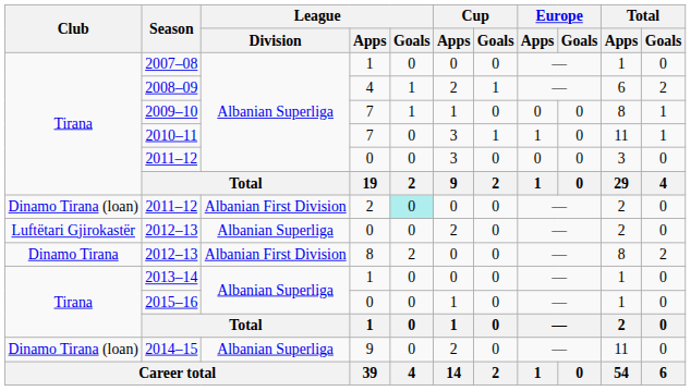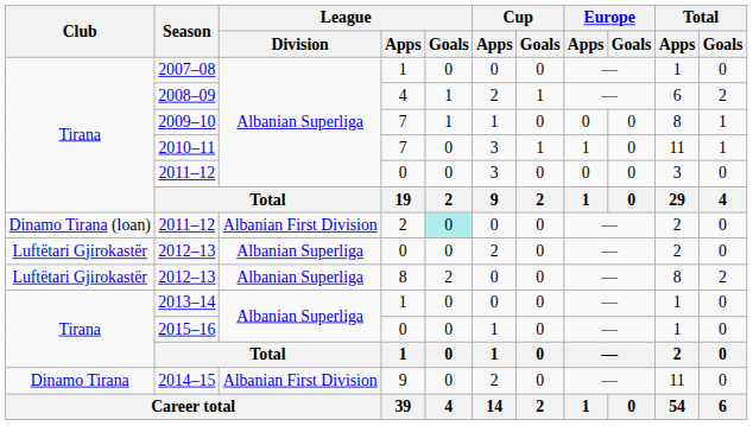 <table class="wikitable" style="text-align: center;">
 <tr>
 <th rowspan="2">Club</th>
 <th rowspan="2">Season</th>
 <th colspan="3">League</th>
 <th colspan="2">Cup</th>
 <th colspan="2"><a href='#'>Europe</a></th>
 <th colspan="2">Total</th>
 </tr>
 <tr>
 <th>Division</th>
 <th>Apps</th>
 <th>Goals</th>
 <th>Apps</th>
 <th>Goals</th>
 <th>Apps</th>
 <th>Goals</th>
 <th>Apps</th>
 <th>Goals</th>
 </tr>
 <tr>
 <td rowspan="6"><a href='#'>Tirana</a></td>
 <td><a href='#'>2007–08</a></td>
 <td rowspan="5"><a href='#'>Albanian Superliga</a></td>
 <td>1</td>
 <td>0</td>
 <td>0</td>
 <td>0</td>
 <td colspan="2">—</td>
 <td>1</td>
 <td>0</td>
 </tr>
 <tr>
 <td><a href='#'>2008–09</a></td>
 <td>4</td>
 <td>1</td>
 <td>2</td>
 <td>1</td>
 <td colspan="2">—</td>
 <td>6</td>
 <td>2</td>
 </tr>
 <tr>
 <td><a href='#'>2009–10</a></td>
 <td>7</td>
 <td>1</td>
 <td>1</td>
 <td>0</td>
 <td>0</td>
 <td>0</td>
 <td>8</td>
 <td>1</td>
 </tr>
 <tr>
 <td><a href='#'>2010–11</a></td>
 <td>7</td>
 <td>0</td>
 <td>3</td>
 <td>1</td>
 <td>1</td>
 <td>0</td>
 <td>11</td>
 <td>1</td>
 </tr>
 <tr>
 <td><a href='#'>2011–12</a></td>
 <td>0</td>
 <td>0</td>
 <td>3</td>
 <td>0</td>
 <td>0</td>
 <td>0</td>
 <td>3</td>
 <td>0</td>
 </tr>
 <tr>
 <th colspan="2">Total</th>
 <th>19</th>
 <th>2</th>
 <th>9</th>
 <th>2</th>
 <th>1</th>
 <th>0</th>
 <th>29</th>
 <th>4</th>
 </tr>
 <tr>
 <td rowspan="1"><a href='#'>Dinamo Tirana</a> (loan)</td>
 <td><a href='#'>2011–12</a></td>
 <td rowspan="1"><a href='#'>Albanian First Division</a></td>
 <td>2</td>
 <td style="background: paleturquoise;">0</td>
 <td>0</td>
 <td>0</td>
 <td colspan="2">—</td>
 <td>2</td>
 <td>0</td>
 </tr>
 <tr>
 <td rowspan="1"><a href='#'>Luftëtari Gjirokastër</a></td>
 <td><a href='#'>2012–13</a></td>
 <td rowspan="1"><a href='#'>Albanian Superliga</a></td>
 <td>0</td>
 <td>0</td>
 <td>2</td>
 <td>0</td>
 <td colspan="2">—</td>
 <td>2</td>
 <td>0</td>
 </tr>
 <tr>
-<td rowspan="1"><a href='#'>Dinamo Tirana</a></td>
+<td rowspan="1"><a href='#'>Luftëtari Gjirokastër</a></td>
 <td><a href='#'>2012–13</a></td>
-<td rowspan="1"><a href='#'>Albanian First Division</a></td>
+<td rowspan="1"><a href='#'>Albanian Superliga</a></td>
 <td>8</td>
 <td>2</td>
 <td>0</td>
 <td>0</td>
 <td colspan="2">—</td>
 <td>8</td>
 <td>2</td>
 </tr>
 <tr>
 <td rowspan="3"><a href='#'>Tirana</a></td>
 <td><a href='#'>2013–14</a></td>
 <td rowspan="2"><a href='#'>Albanian Superliga</a></td>
 <td>1</td>
 <td>0</td>
 <td>0</td>
 <td>0</td>
 <td colspan="2">—</td>
 <td>1</td>
 <td>0</td>
 </tr>
 <tr>
 <td><a href='#'>2015–16</a></td>
 <td>0</td>
 <td>0</td>
 <td>1</td>
 <td>0</td>
 <td colspan="2">—</td>
 <td>1</td>
 <td>0</td>
 </tr>
 <tr>
 <th colspan="2">Total</th>
 <th>1</th>
 <th>0</th>
 <th>1</th>
 <th>0</th>
 <th colspan="2">—</th>
 <th>2</th>
 <th>0</th>
 </tr>
 <tr>
-<td rowspan="1"><a href='#'>Dinamo Tirana</a> (loan)</td>
+<td rowspan="1"><a href='#'>Dinamo Tirana</a></td>
 <td><a href='#'>2014–15</a></td>
-<td rowspan="1"><a href='#'>Albanian Superliga</a></td>
+<td rowspan="1"><a href='#'>Albanian First Division</a></td>
 <td>9</td>
 <td>0</td>
 <td>2</td>
 <td>0</td>
 <td colspan="2">—</td>
 <td>11</td>
 <td>0</td>
 </tr>
 <tr>
 <th colspan="3">Career total</th>
 <th>39</th>
 <th>4</th>
 <th>14</th>
 <th>2</th>
 <th>1</th>
 <th>0</th>
 <th>54</th>
 <th>6</th>
 </tr>
 </table>
